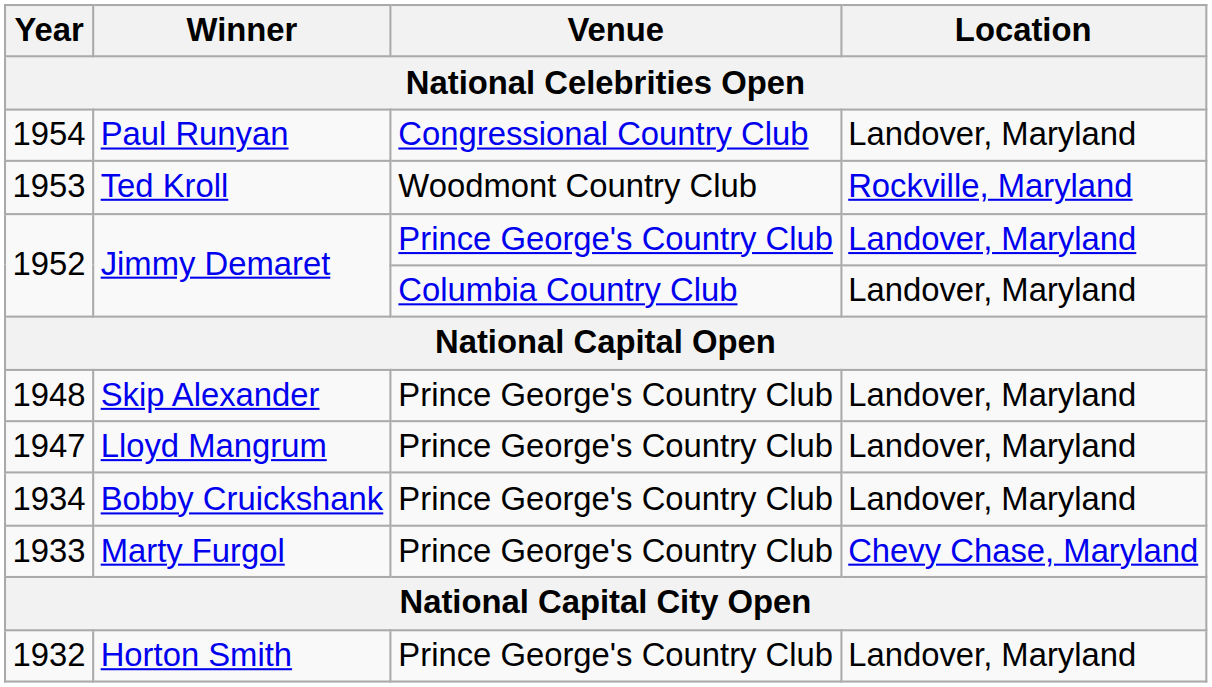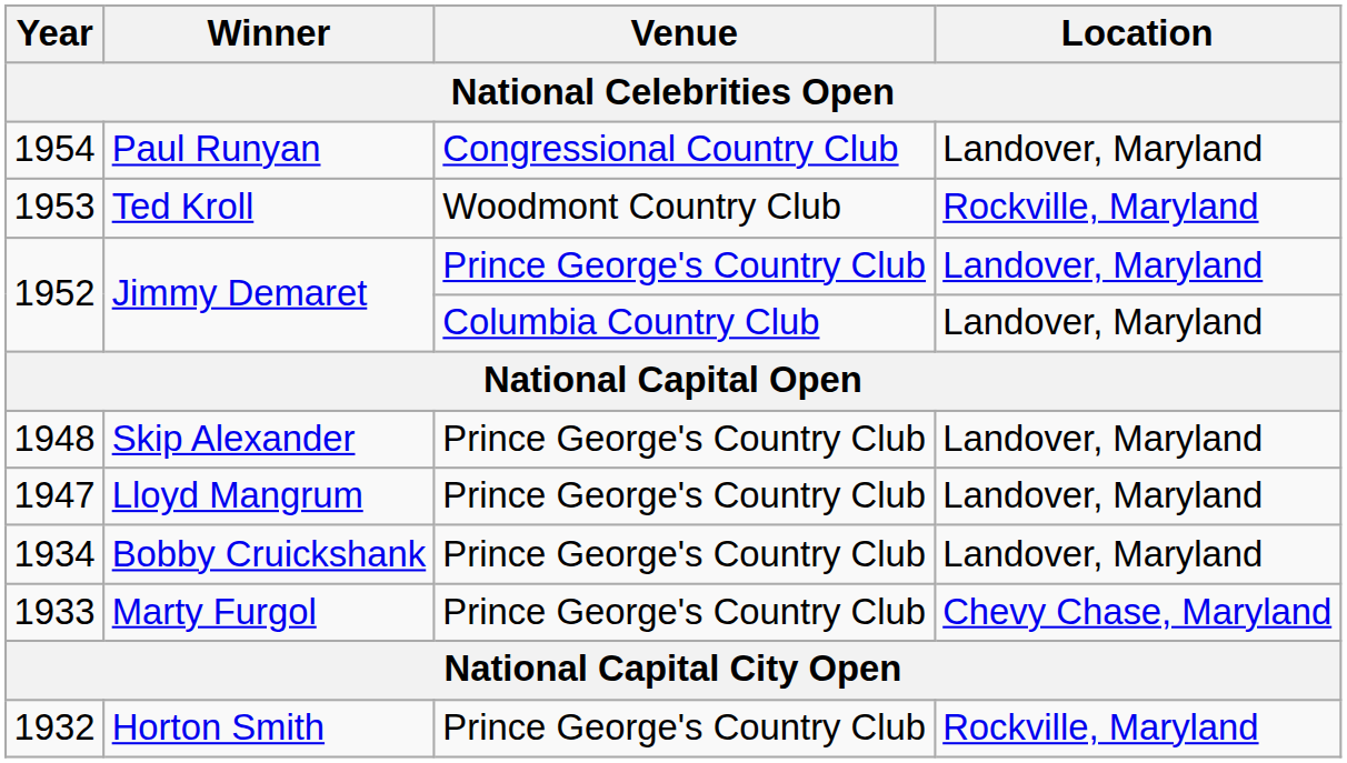 <table class="wikitable">
 <tr>
 <th>Year</th>
 <th>Winner</th>
 <th>Venue</th>
 <th>Location</th>
 </tr>
 <tr>
 <th colspan=4>National Celebrities Open</th>
 </tr>
 <tr>
 <td>1954</td>
 <td><a href='#'>Paul Runyan</a></td>
 <td><a href='#'>Congressional Country Club</a></td>
 <td>Landover, Maryland</td>
 </tr>
 <tr>
 <td>1953</td>
 <td><a href='#'>Ted Kroll</a></td>
 <td>Woodmont Country Club</td>
 <td><a href='#'>Rockville, Maryland</a></td>
 </tr>
 <tr>
 <td rowspan=2>1952</td>
 <td rowspan=2><a href='#'>Jimmy Demaret</a></td>
 <td><a href='#'>Prince George's Country Club</a></td>
 <td><a href='#'>Landover, Maryland</a></td>
 </tr>
 <tr>
 <td><a href='#'>Columbia Country Club</a></td>
 <td>Landover, Maryland</td>
 </tr>
 <tr>
 <th colspan=4>National Capital Open</th>
 </tr>
 <tr>
 <td>1948</td>
 <td><a href='#'>Skip Alexander</a></td>
 <td>Prince George's Country Club</td>
 <td>Landover, Maryland</td>
 </tr>
 <tr>
 <td>1947</td>
 <td><a href='#'>Lloyd Mangrum</a></td>
 <td>Prince George's Country Club</td>
 <td>Landover, Maryland</td>
 </tr>
 <tr>
 <td>1934</td>
 <td><a href='#'>Bobby Cruickshank</a></td>
 <td>Prince George's Country Club</td>
 <td>Landover, Maryland</td>
 </tr>
 <tr>
 <td>1933</td>
 <td><a href='#'>Marty Furgol</a></td>
 <td>Prince George's Country Club</td>
 <td><a href='#'>Chevy Chase, Maryland</a></td>
 </tr>
 <tr>
 <th colspan=4>National Capital City Open</th>
 </tr>
 <tr>
 <td>1932</td>
 <td><a href='#'>Horton Smith</a></td>
 <td>Prince George's Country Club</td>
-<td>Landover, Maryland</td>
+<td><a href='#'>Rockville, Maryland</a></td>
 </tr>
 </table>
